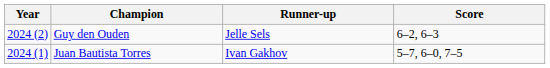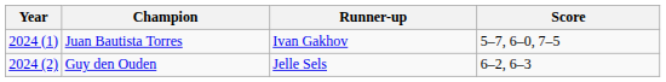 <table class="wikitable" style="font-size:90%">
 <tr>
 <th>Year</th>
 <th width="200">Champion</th>
 <th width="200">Runner-up</th>
 <th width="175">Score</th>
 </tr>
 <tr>
+<td><a href='#'>2024 (1)</a></td>
+<td> <a href='#'>Juan Bautista Torres</a></td>
+<td> <a href='#'>Ivan Gakhov</a></td>
+<td>5–7, 6–0, 7–5</td>
+</tr>
+<tr>
 <td><a href='#'>2024 (2)</a></td>
 <td> <a href='#'>Guy den Ouden</a></td>
 <td> <a href='#'>Jelle Sels</a></td>
 <td>6–2, 6–3</td>
 </tr>
-<tr>
-<td><a href='#'>2024 (1)</a></td>
-<td> <a href='#'>Juan Bautista Torres</a></td>
-<td> <a href='#'>Ivan Gakhov</a></td>
-<td>5–7, 6–0, 7–5</td>
-</tr>
 </table>
